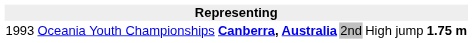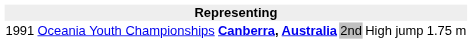 <table>
 <tr>
 <th bgcolor="#eeeeee" colspan="6">Representing </th>
 </tr>
 <tr>
-<td>1993</td>
+<td>1991</td>
 <td><a href='#'>Oceania Youth Championships</a></td>
 <td><strong><a href='#'>Canberra</a>, <a href='#'>Australia</a></strong></td>
 <td bgcolor=silver>2nd</td>
 <td>High jump</td>
-<td><strong>1.75 m</strong></td>
+<td>1.75 m</td>
 </tr>
 </table>
